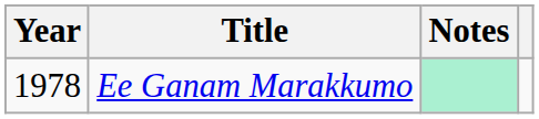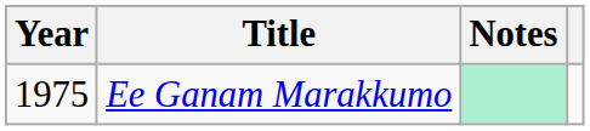 <table class="wikitable">
 <tr>
 <th>Year</th>
 <th>Title</th>
 <th>Notes</th>
 <th></th>
 </tr>
 <tr>
-<td>1978</td>
+<td>1975</td>
 <td><em><a href='#'>Ee Ganam Marakkumo</a></em></td>
 <td bgcolor=#AAF0D1></td>
 <td></td>
 </tr>
 </table>
